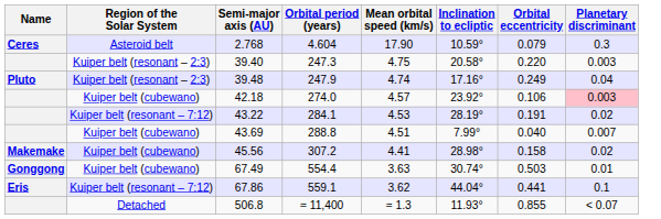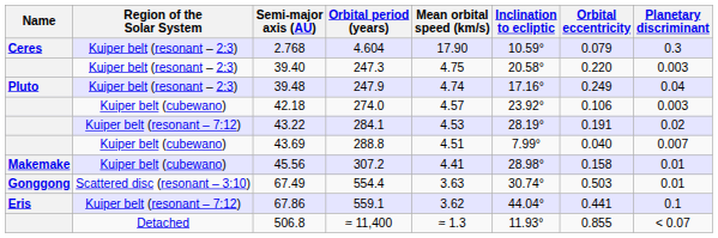 <table class="wikitable sortable" style="text-align: center">
 <tr>
 <th scope=col>Name</th>
 <th scope=col>Region of the<br> Solar System</th>
 <th scope=col>Semi-major <br> axis (<a href='#'>AU</a>)</th>
 <th scope=col><a href='#'>Orbital period</a> <br> (years)</th>
 <th scope=col>Mean orbital <br> speed (km/s)</th>
 <th scope=col><a href='#'>Inclination <br> to ecliptic</a></th>
 <th scope=col><a href='#'>Orbital <br> eccentricity</a></th>
 <th scope=col><a href='#'>Planetary <br> discriminant</a></th>
 </tr>
 <tr style="background: #E5E5FF;">
 <th scope=row style="text-align: left"><a href='#'>Ceres</a></th>
-<td><a href='#'>Asteroid belt</a></td>
+<td><a href='#'>Kuiper belt</a> (<a href='#'>resonant</a> – <a href='#'>2:3</a>)</td>
 <td>2.768</td>
 <td>4.604</td>
 <td>17.90</td>
 <td>10.59°</td>
 <td>0.079</td>
 <td>0.3</td>
 </tr>
 <tr>
 <th scope=row style="text-align: left"></th>
 <td><a href='#'>Kuiper belt</a> (<a href='#'>resonant</a> – <a href='#'>2:3</a>)</td>
 <td>39.40</td>
 <td>247.3</td>
 <td>4.75</td>
 <td>20.58°</td>
 <td>0.220</td>
 <td>0.003</td>
 </tr>
 <tr style="background: #E5E5FF;">
 <th scope=row style="text-align: left"><a href='#'>Pluto</a></th>
 <td><a href='#'>Kuiper belt</a> (<a href='#'>resonant</a> – <a href='#'>2:3</a>)</td>
 <td>39.48</td>
 <td>247.9</td>
 <td>4.74</td>
 <td>17.16°</td>
 <td>0.249</td>
 <td>0.04</td>
 </tr>
 <tr align=center>
 <th scope=row style="text-align: left"><em></em></th>
 <td><a href='#'>Kuiper belt</a> (<a href='#'>cubewano</a>)</td>
 <td>42.18</td>
 <td>274.0</td>
 <td>4.57</td>
 <td>23.92°</td>
 <td>0.106</td>
-<td style="background: pink;">0.003</td>
+<td>0.003</td>
 </tr>
 <tr style="background: #E5E5FF;">
 <th scope=row style="text-align: left"></th>
 <td><a href='#'>Kuiper belt</a> (<a href='#'>resonant – 7:12</a>)</td>
 <td>43.22</td>
 <td>284.1</td>
 <td>4.53</td>
 <td>28.19°</td>
 <td>0.191</td>
 <td>0.02</td>
 </tr>
 <tr>
 <th scope=row style="text-align: left"></th>
 <td><a href='#'>Kuiper belt</a> (<a href='#'>cubewano</a>)</td>
 <td>43.69</td>
 <td>288.8</td>
 <td>4.51</td>
 <td>7.99°</td>
 <td>0.040</td>
 <td>0.007</td>
 </tr>
 <tr style="background: #E5E5FF;">
 <th scope=row style="text-align: left"><a href='#'>Makemake</a></th>
 <td><a href='#'>Kuiper belt</a> (<a href='#'>cubewano</a>)</td>
 <td>45.56</td>
 <td>307.2</td>
 <td>4.41</td>
 <td>28.98°</td>
 <td>0.158</td>
-<td>0.02</td>
+<td>0.01</td>
 </tr>
 <tr>
 <th scope=row style="text-align: left"><a href='#'>Gonggong</a></th>
-<td><a href='#'>Kuiper belt</a> (<a href='#'>cubewano</a>)</td>
+<td><a href='#'>Scattered disc</a> (<a href='#'>resonant – 3:10</a>)</td>
 <td>67.49</td>
 <td>554.4</td>
 <td>3.63</td>
 <td>30.74°</td>
 <td>0.503</td>
 <td>0.01</td>
 </tr>
 <tr style="background: #E5E5FF;">
 <th scope=row style="text-align: left"><a href='#'>Eris</a></th>
 <td><a href='#'>Kuiper belt</a> (<a href='#'>resonant – 7:12</a>)</td>
 <td>67.86</td>
 <td>559.1</td>
 <td>3.62</td>
 <td>44.04°</td>
 <td>0.441</td>
 <td>0.1</td>
 </tr>
 <tr>
 <th scope=row style="text-align: left"></th>
 <td><a href='#'>Detached</a></td>
 <td>506.8</td>
 <td data-sort-value="11400">≈ 11,400</td>
 <td data-sort-value="1.3">≈ 1.3</td>
 <td>11.93°</td>
 <td>0.855</td>
 <td data-sort-value="0.06">< 0.07</td>
 </tr>
 </table>
